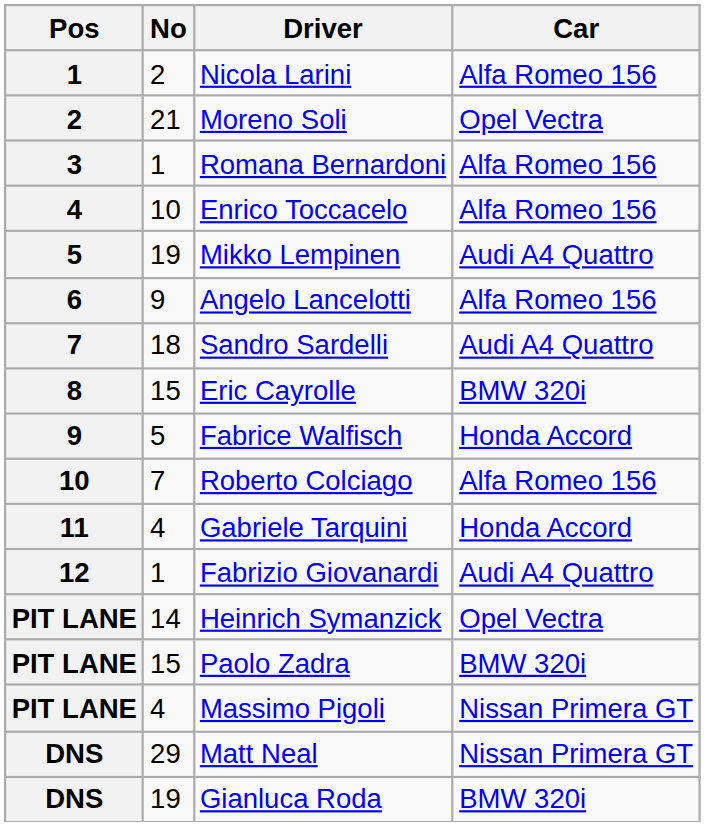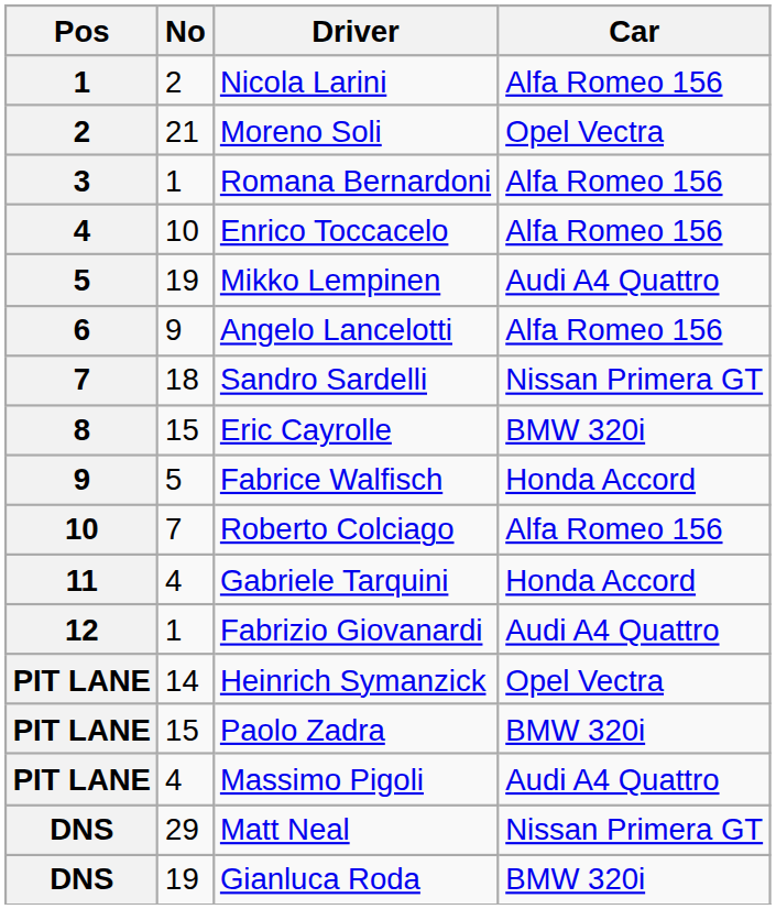 <table class="wikitable" style="font-size: 80%;">
 <tr>
 <th>Pos</th>
 <th>No</th>
 <th>Driver</th>
 <th>Car</th>
 </tr>
 <tr>
 <th>1</th>
 <td>2</td>
 <td> <a href='#'>Nicola Larini</a></td>
 <td><a href='#'>Alfa Romeo 156</a></td>
 </tr>
 <tr>
 <th>2</th>
 <td>21</td>
 <td> <a href='#'>Moreno Soli</a></td>
 <td><a href='#'>Opel Vectra</a></td>
 </tr>
 <tr>
 <th>3</th>
 <td>1</td>
 <td> <a href='#'>Romana Bernardoni</a></td>
 <td><a href='#'>Alfa Romeo 156</a></td>
 </tr>
 <tr>
 <th>4</th>
 <td>10</td>
 <td> <a href='#'>Enrico Toccacelo</a></td>
 <td><a href='#'>Alfa Romeo 156</a></td>
 </tr>
 <tr>
 <th>5</th>
 <td>19</td>
 <td> <a href='#'>Mikko Lempinen</a></td>
 <td><a href='#'>Audi A4 Quattro</a></td>
 </tr>
 <tr>
 <th>6</th>
 <td>9</td>
 <td> <a href='#'>Angelo Lancelotti</a></td>
 <td><a href='#'>Alfa Romeo 156</a></td>
 </tr>
 <tr>
 <th>7</th>
 <td>18</td>
 <td> <a href='#'>Sandro Sardelli</a></td>
-<td><a href='#'>Audi A4 Quattro</a></td>
+<td><a href='#'>Nissan Primera GT</a></td>
 </tr>
 <tr>
 <th>8</th>
 <td>15</td>
 <td> <a href='#'>Eric Cayrolle</a></td>
 <td><a href='#'>BMW 320i</a></td>
 </tr>
 <tr>
 <th>9</th>
 <td>5</td>
 <td> <a href='#'>Fabrice Walfisch</a></td>
 <td><a href='#'>Honda Accord</a></td>
 </tr>
 <tr>
 <th>10</th>
 <td>7</td>
 <td> <a href='#'>Roberto Colciago</a></td>
 <td><a href='#'>Alfa Romeo 156</a></td>
 </tr>
 <tr>
 <th>11</th>
 <td>4</td>
 <td> <a href='#'>Gabriele Tarquini</a></td>
 <td><a href='#'>Honda Accord</a></td>
 </tr>
 <tr>
 <th>12</th>
 <td>1</td>
 <td> <a href='#'>Fabrizio Giovanardi</a></td>
 <td><a href='#'>Audi A4 Quattro</a></td>
 </tr>
 <tr>
 <th>PIT LANE</th>
 <td>14</td>
 <td> <a href='#'>Heinrich Symanzick</a></td>
 <td><a href='#'>Opel Vectra</a></td>
 </tr>
 <tr>
 <th>PIT LANE</th>
 <td>15</td>
 <td> <a href='#'>Paolo Zadra</a></td>
 <td><a href='#'>BMW 320i</a></td>
 </tr>
 <tr>
 <th>PIT LANE</th>
 <td>4</td>
 <td> <a href='#'>Massimo Pigoli</a></td>
-<td><a href='#'>Nissan Primera GT</a></td>
+<td><a href='#'>Audi A4 Quattro</a></td>
 </tr>
 <tr>
 <th>DNS</th>
 <td>29</td>
 <td> <a href='#'>Matt Neal</a></td>
 <td><a href='#'>Nissan Primera GT</a></td>
 </tr>
 <tr>
 <th>DNS</th>
 <td>19</td>
 <td> <a href='#'>Gianluca Roda</a></td>
 <td><a href='#'>BMW 320i</a></td>
 </tr>
 <tr>
 </tr>
 </table>
